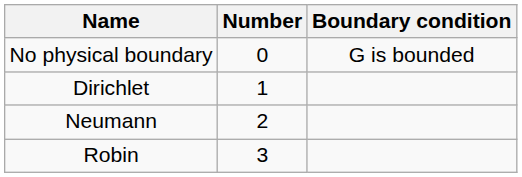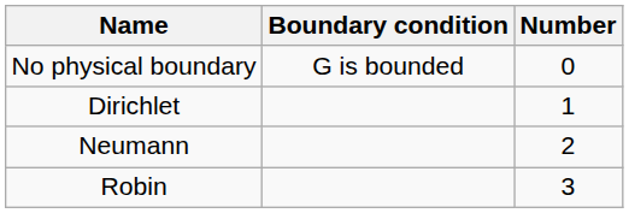 <table class="wikitable" style="text-align: center">
 <tr>
 <th>Name</th>
+<th>Boundary condition</th>
 <th>Number</th>
-<th>Boundary condition</th>
 </tr>
 <tr>
 <td>No physical boundary</td>
+<td>G is bounded</td>
 <td>0</td>
-<td>G is bounded</td>
 </tr>
 <tr>
 <td>Dirichlet</td>
+<td></td>
 <td>1</td>
-<td></td>
 </tr>
 <tr>
 <td>Neumann</td>
+<td></td>
 <td>2</td>
-<td></td>
 </tr>
 <tr>
 <td>Robin</td>
+<td></td>
 <td>3</td>
-<td></td>
 </tr>
 </table>
